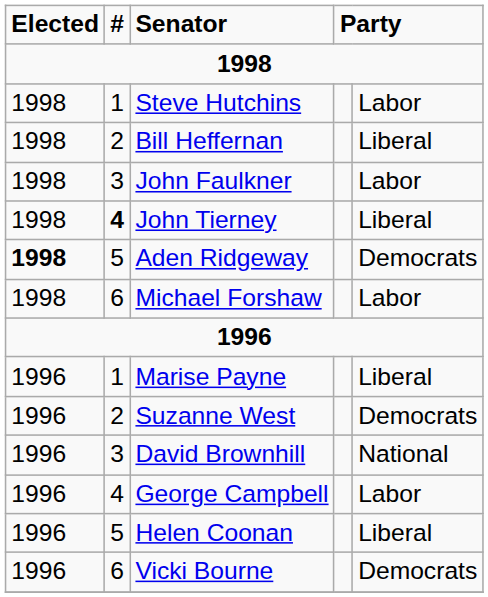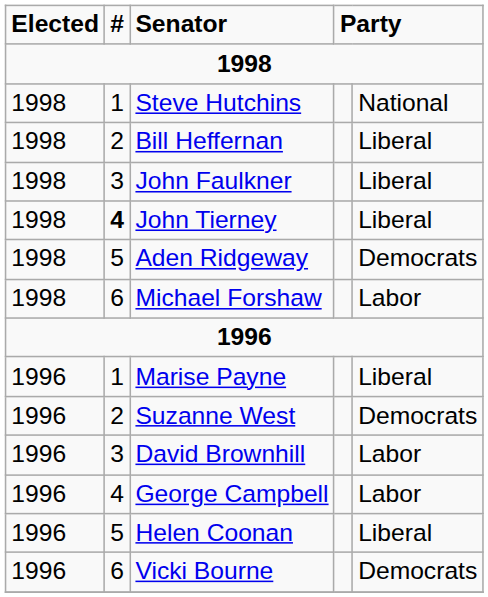 <table style=float:right class="wikitable">
 <tr>
 <td><strong>Elected</strong></td>
 <td><strong>#</strong></td>
 <td><strong>Senator</strong></td>
 <td colspan="2"><strong>Party</strong></td>
 </tr>
 <tr>
 <td style="text-align:center;" colspan="5"><strong>1998</strong></td>
 </tr>
 <tr>
 <td>1998</td>
 <td>1</td>
 <td><a href='#'>Steve Hutchins</a></td>
 <td> </td>
-<td>Labor</td>
+<td>National</td>
 </tr>
 <tr>
 <td>1998</td>
 <td>2</td>
 <td><a href='#'>Bill Heffernan</a></td>
 <td> </td>
 <td>Liberal</td>
 </tr>
 <tr>
 <td>1998</td>
 <td>3</td>
 <td><a href='#'>John Faulkner</a></td>
 <td> </td>
-<td>Labor</td>
+<td>Liberal</td>
 </tr>
 <tr>
 <td>1998</td>
 <td><strong>4</strong></td>
 <td><a href='#'>John Tierney</a></td>
 <td> </td>
 <td>Liberal</td>
 </tr>
 <tr>
-<td><strong>1998</strong></td>
+<td>1998</td>
 <td>5</td>
 <td><a href='#'>Aden Ridgeway</a></td>
 <td> </td>
 <td>Democrats</td>
 </tr>
 <tr>
 <td>1998</td>
 <td>6</td>
 <td><a href='#'>Michael Forshaw</a></td>
 <td> </td>
 <td>Labor</td>
 </tr>
 <tr>
 <td style="text-align:center;" colspan="5"><strong>1996</strong></td>
 </tr>
 <tr>
 <td>1996</td>
 <td>1</td>
 <td><a href='#'>Marise Payne</a></td>
 <td> </td>
 <td>Liberal</td>
 </tr>
 <tr>
 <td>1996</td>
 <td>2</td>
 <td><a href='#'>Suzanne West</a></td>
 <td> </td>
 <td>Democrats</td>
 </tr>
 <tr>
 <td>1996</td>
 <td>3</td>
 <td><a href='#'>David Brownhill</a></td>
 <td> </td>
-<td>National</td>
+<td>Labor</td>
 </tr>
 <tr>
 <td>1996</td>
 <td>4</td>
 <td><a href='#'>George Campbell</a></td>
 <td> </td>
 <td>Labor</td>
 </tr>
 <tr>
 <td>1996</td>
 <td>5</td>
 <td><a href='#'>Helen Coonan</a></td>
 <td> </td>
 <td>Liberal</td>
 </tr>
 <tr>
 <td>1996</td>
 <td>6</td>
 <td><a href='#'>Vicki Bourne</a></td>
 <td> </td>
 <td>Democrats</td>
 </tr>
 <tr>
 </tr>
 </table>
